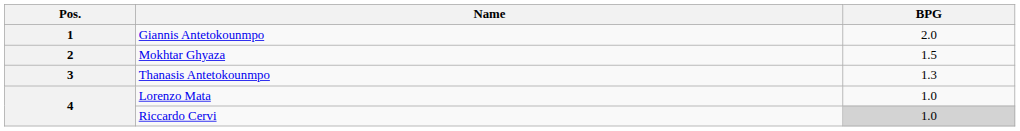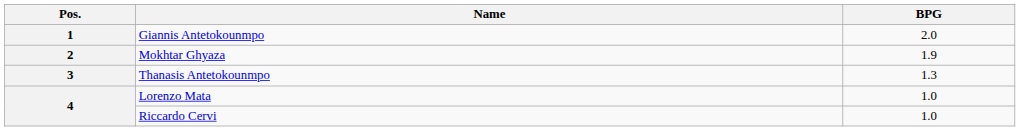 <table class=wikitable width=100% style="text-align:center;">
 <tr>
 <th width="13%">Pos.</th>
 <th width="70%">Name</th>
 <th width="17%">BPG</th>
 </tr>
 <tr>
 <th>1</th>
 <td align=left> <a href='#'>Giannis Antetokounmpo</a></td>
 <td>2.0</td>
 </tr>
 <tr>
 <th>2</th>
 <td align=left> <a href='#'>Mokhtar Ghyaza</a></td>
-<td>1.5</td>
+<td>1.9</td>
 </tr>
 <tr>
 <th>3</th>
 <td align=left> <a href='#'>Thanasis Antetokounmpo</a></td>
 <td>1.3</td>
 </tr>
 <tr>
 <th rowspan=2>4</th>
 <td align=left> <a href='#'>Lorenzo Mata</a></td>
 <td>1.0</td>
 </tr>
 <tr>
 <td align=left> <a href='#'>Riccardo Cervi</a></td>
-<td style="background: lightgrey;">1.0</td>
+<td>1.0</td>
 </tr>
 </table>
